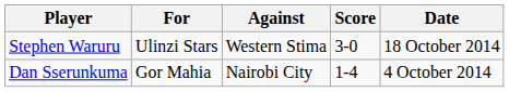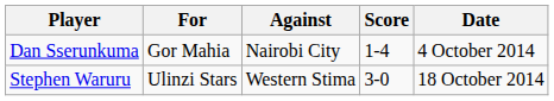 <table class="wikitable">
 <tr>
 <th>Player</th>
 <th>For</th>
 <th>Against</th>
 <th>Score</th>
 <th>Date</th>
 </tr>
 <tr>
+<td> <a href='#'>Dan Sserunkuma</a></td>
+<td>Gor Mahia</td>
+<td>Nairobi City</td>
+<td>1-4</td>
+<td>4 October 2014</td>
+</tr>
+<tr>
 <td> <a href='#'>Stephen Waruru</a></td>
 <td>Ulinzi Stars</td>
 <td>Western Stima</td>
 <td>3-0</td>
 <td>18 October 2014</td>
 </tr>
-<tr>
-<td> <a href='#'>Dan Sserunkuma</a></td>
-<td>Gor Mahia</td>
-<td>Nairobi City</td>
-<td>1-4</td>
-<td>4 October 2014</td>
-</tr>
 </table>
